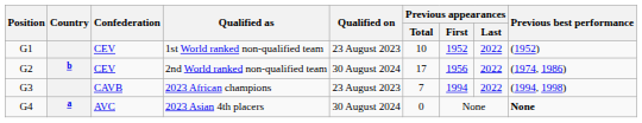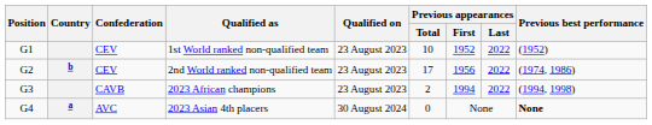 <table class="wikitable sortable plainrowheaders sticky-header col3right col4center col5center col6center" style="font-size:90%; white-space:nowrap">
 <tr>
 <th rowspan=2>Position</th>
 <th rowspan=2>Country</th>
 <th rowspan=2>Confederation</th>
 <th rowspan=2>Qualified as</th>
 <th rowspan=2>Qualified on</th>
 <th colspan=3>Previous appearances</th>
 <th rowspan=2>Previous best performance</th>
 </tr>
 <tr>
 <th>Total</th>
 <th>First</th>
 <th>Last</th>
 </tr>
 <tr>
 <td style="text-align:center">G1</td>
 <th scope="row"></th>
 <td> <a href='#'>CEV</a></td>
 <td> 1st <a href='#'>World ranked</a> non-qualified team</td>
 <td> 23 August 2023</td>
 <td style="text-align:center">10</td>
 <td style="text-align:center"><a href='#'>1952</a></td>
 <td style="text-align:center"><a href='#'>2022</a></td>
 <td> (<a href='#'>1952</a>)</td>
 </tr>
 <tr>
 <td style="text-align:center">G2</td>
 <th scope="row"><sup><strong><a href='#'>b</a></strong></sup></th>
 <td> <a href='#'>CEV</a></td>
 <td> 2nd <a href='#'>World ranked</a> non-qualified team</td>
-<td> 30 August 2024</td>
+<td> 23 August 2023</td>
 <td style="text-align:center">17</td>
 <td style="text-align:center"><a href='#'>1956</a></td>
 <td style="text-align:center"><a href='#'>2022</a></td>
 <td> (<a href='#'>1974</a>, <a href='#'>1986</a>)</td>
 </tr>
 <tr>
 <td style="text-align:center">G3</td>
 <th scope="row"></th>
 <td> <a href='#'>CAVB</a></td>
 <td> <a href='#'>2023 African</a> champions</td>
 <td> 23 August 2023</td>
-<td style="text-align:center">7</td>
+<td style="text-align:center">2</td>
 <td style="text-align:center"><a href='#'>1994</a></td>
 <td style="text-align:center"><a href='#'>2022</a></td>
 <td> (<a href='#'>1994</a>, <a href='#'>1998</a>)</td>
 </tr>
 <tr>
 <td style="text-align:center">G4</td>
 <th scope="row"><sup><strong><a href='#'>a</a></strong></sup></th>
 <td> <a href='#'>AVC</a></td>
 <td> <a href='#'>2023 Asian</a> 4th placers</td>
 <td> 30 August 2024</td>
 <td style="text-align:center">0</td>
 <td colspan=2 style="text-align:center">None</td>
 <td><strong>None</strong></td>
 </tr>
 </table>
